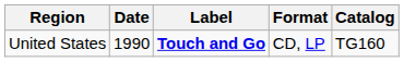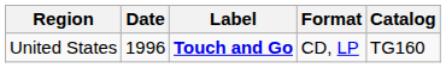 <table class="wikitable">
 <tr>
 <th>Region</th>
 <th>Date</th>
 <th>Label</th>
 <th>Format</th>
 <th>Catalog</th>
 </tr>
 <tr>
 <td>United States</td>
-<td>1990</td>
+<td>1996</td>
 <td><strong><a href='#'>Touch and Go</a></strong></td>
 <td>CD, <a href='#'>LP</a></td>
 <td>TG160</td>
 </tr>
 </table>
